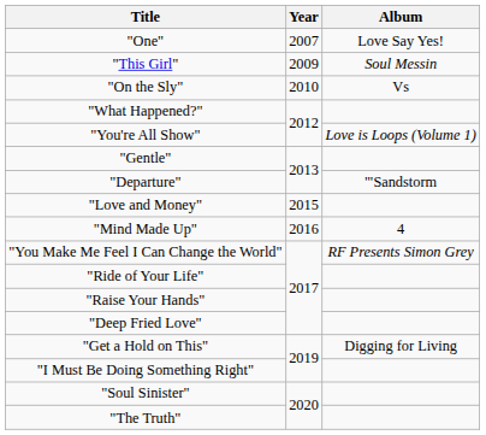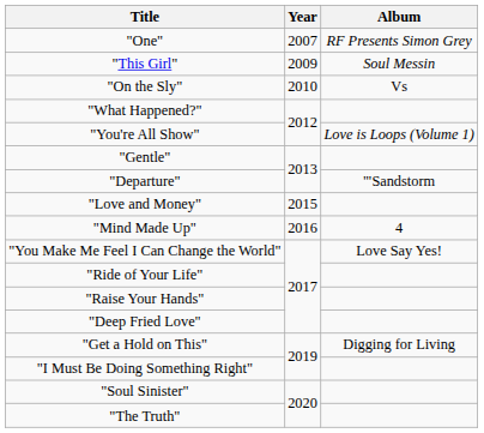 <table class="wikitable plainrowheaders" style="text-align:center;" border="1">
 <tr>
 <th>Title</th>
 <th>Year</th>
 <th>Album</th>
 </tr>
 <tr>
 <td>"One"<br></td>
 <td>2007</td>
-<td></em>Love Say Yes!<em></td>
+<td><em>RF Presents Simon Grey</em></td>
 </tr>
 <tr>
 <td>"<a href='#'>This Girl</a>"<br></td>
 <td>2009</td>
 <td><em>Soul Messin<strong></td>
 </tr>
 <tr>
 <td>"On the Sly"<br></td>
 <td>2010</td>
 <td></em>Vs<em></td>
 </tr>
 <tr>
 <td>"What Happened?"<br></td>
 <td rowspan="2">2012</td>
 <td></td>
 </tr>
 <tr>
 <td>"You're All Show"<br></td>
 <td><em>Love is Loops (Volume 1)</em></td>
 </tr>
 <tr>
 <td>"Gentle"<br></td>
 <td rowspan="2">2013</td>
 <td></td>
 </tr>
 <tr>
 <td>"Departure"<br></td>
 <td>'"Sandstorm<em></td>
 </tr>
 <tr>
 <td>"Love and Money"<br></td>
 <td>2015</td>
 <td></td>
 </tr>
 <tr>
 <td>"Mind Made Up"<br></td>
 <td>2016</td>
 <td></em>4</strong></td>
 </tr>
 <tr>
 <td>"You Make Me Feel I Can Change the World"<br></td>
 <td rowspan="4">2017</td>
-<td><em>RF Presents Simon Grey</em></td>
+<td></em>Love Say Yes!<em></td>
 </tr>
 <tr>
 <td>"Ride of Your Life"<br></td>
 <td></td>
 </tr>
 <tr>
 <td>"Raise Your Hands"<br></td>
 <td></td>
 </tr>
 <tr>
 <td>"Deep Fried Love"<br></td>
 <td></td>
 </tr>
 <tr>
 <td>"Get a Hold on This"<br></td>
 <td rowspan="2">2019</td>
 <td></em>Digging for Living<em></td>
 </tr>
 <tr>
 <td>"I Must Be Doing Something Right"<br></td>
 <td></td>
 </tr>
 <tr>
 <td>"Soul Sinister"<br></td>
 <td rowspan="2">2020</td>
 <td></td>
 </tr>
 <tr>
 <td>"The Truth"<br></td>
 <td></td>
 </tr>
 </table>
